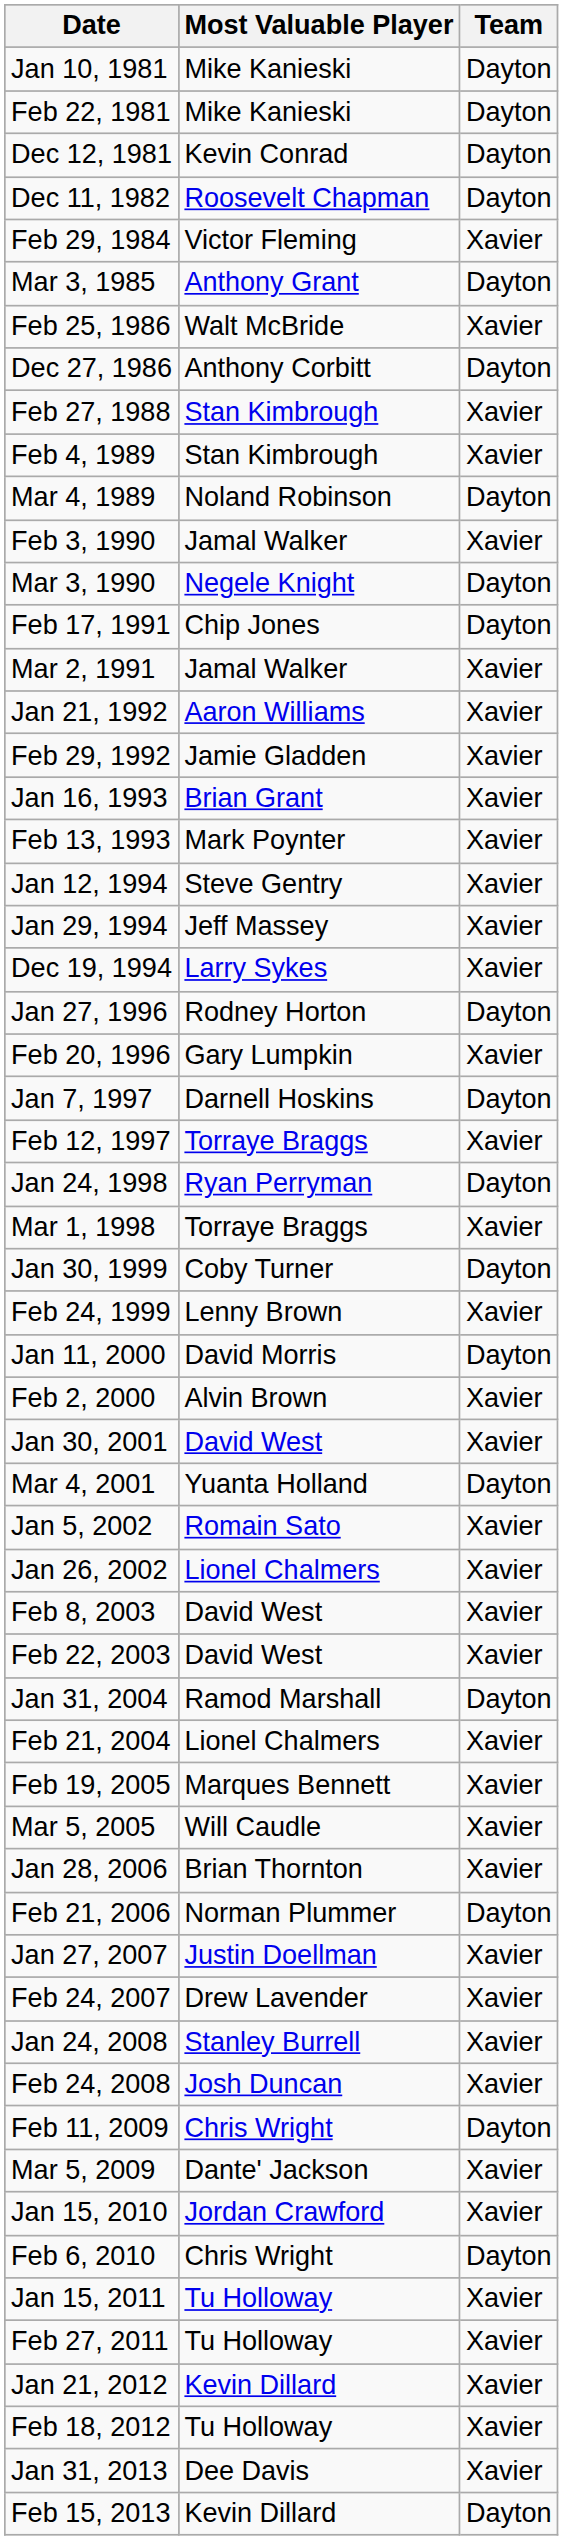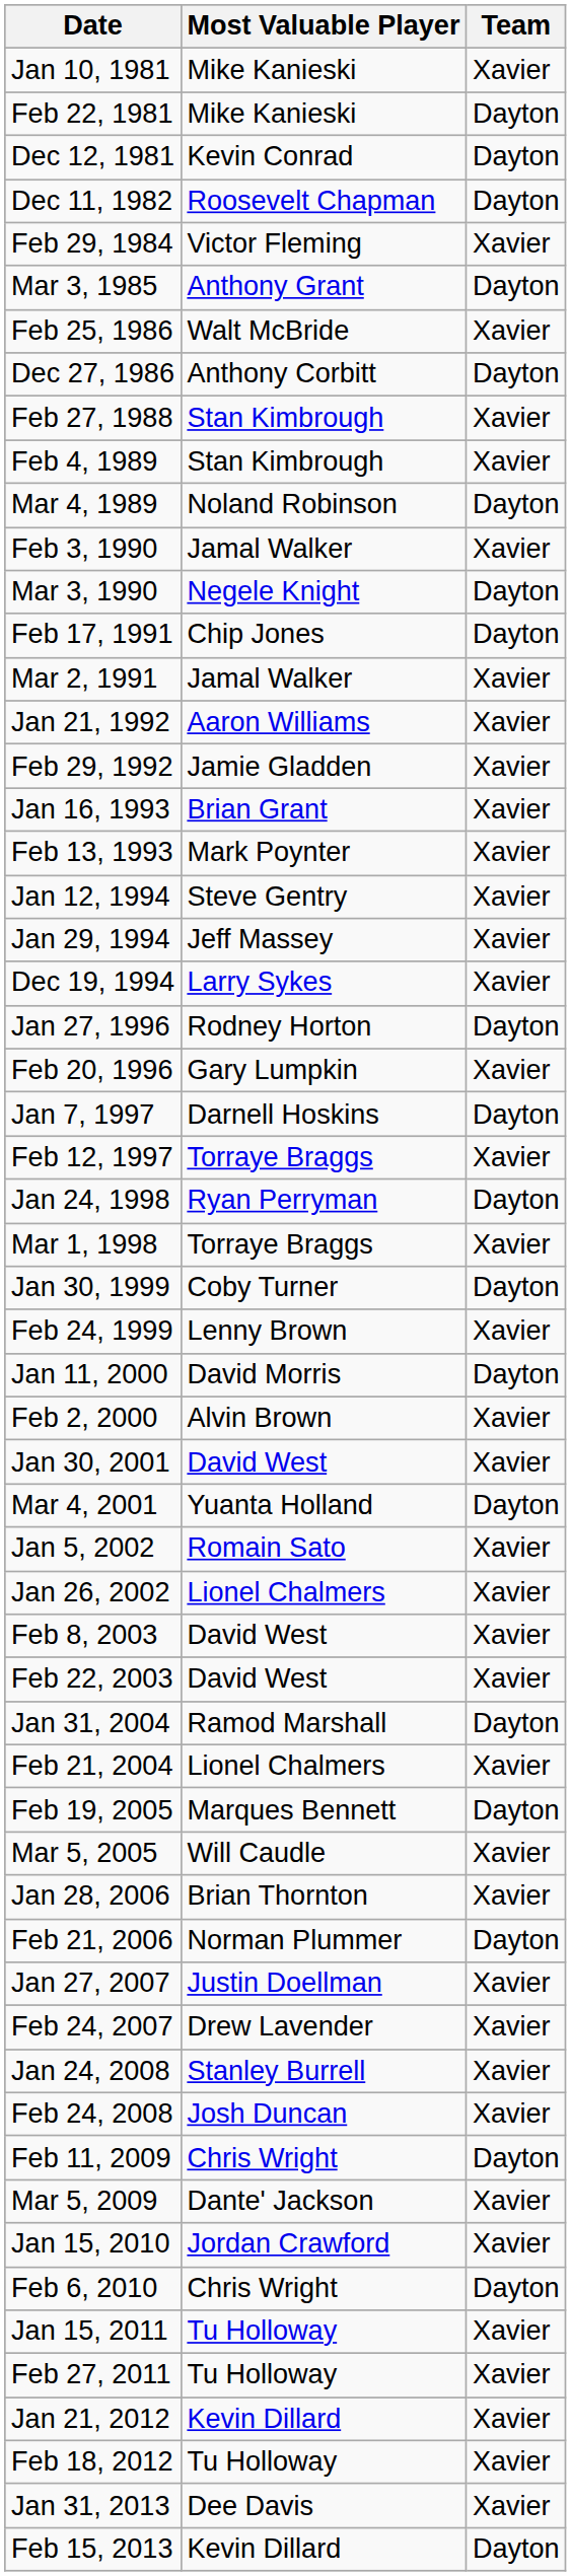 <table class="wikitable">
 <tr>
 <th>Date</th>
 <th>Most Valuable Player</th>
 <th colspan=2>Team</th>
 </tr>
 <tr>
 <td>Jan 10, 1981</td>
 <td>Mike Kanieski</td>
-<td>Dayton</td>
+<td>Xavier</td>
 </tr>
 <tr>
 <td>Feb 22, 1981</td>
 <td>Mike Kanieski</td>
 <td>Dayton</td>
 </tr>
 <tr>
 <td>Dec 12, 1981</td>
 <td>Kevin Conrad</td>
 <td>Dayton</td>
 </tr>
 <tr>
 <td>Dec 11, 1982</td>
 <td><a href='#'>Roosevelt Chapman</a></td>
 <td>Dayton</td>
 </tr>
 <tr>
 <td>Feb 29, 1984</td>
 <td>Victor Fleming</td>
 <td>Xavier</td>
 </tr>
 <tr>
 <td>Mar 3, 1985</td>
 <td><a href='#'>Anthony Grant</a></td>
 <td>Dayton</td>
 </tr>
 <tr>
 <td>Feb 25, 1986</td>
 <td>Walt McBride</td>
 <td>Xavier</td>
 </tr>
 <tr>
 <td>Dec 27, 1986</td>
 <td>Anthony Corbitt</td>
 <td>Dayton</td>
 </tr>
 <tr>
 <td>Feb 27, 1988</td>
 <td><a href='#'>Stan Kimbrough</a></td>
 <td>Xavier</td>
 </tr>
 <tr>
 <td>Feb 4, 1989</td>
 <td>Stan Kimbrough</td>
 <td>Xavier</td>
 </tr>
 <tr>
 <td>Mar 4, 1989</td>
 <td>Noland Robinson</td>
 <td>Dayton</td>
 </tr>
 <tr>
 <td>Feb 3, 1990</td>
 <td>Jamal Walker</td>
 <td>Xavier</td>
 </tr>
 <tr>
 <td>Mar 3, 1990</td>
 <td><a href='#'>Negele Knight</a></td>
 <td>Dayton</td>
 </tr>
 <tr>
 <td>Feb 17, 1991</td>
 <td>Chip Jones</td>
 <td>Dayton</td>
 </tr>
 <tr>
 <td>Mar 2, 1991</td>
 <td>Jamal Walker</td>
 <td>Xavier</td>
 </tr>
 <tr>
 <td>Jan 21, 1992</td>
 <td><a href='#'>Aaron Williams</a></td>
 <td>Xavier</td>
 </tr>
 <tr>
 <td>Feb 29, 1992</td>
 <td>Jamie Gladden</td>
 <td>Xavier</td>
 </tr>
 <tr>
 <td>Jan 16, 1993</td>
 <td><a href='#'>Brian Grant</a></td>
 <td>Xavier</td>
 </tr>
 <tr>
 <td>Feb 13, 1993</td>
 <td>Mark Poynter</td>
 <td>Xavier</td>
 </tr>
 <tr>
 <td>Jan 12, 1994</td>
 <td>Steve Gentry</td>
 <td>Xavier</td>
 </tr>
 <tr>
 <td>Jan 29, 1994</td>
 <td>Jeff Massey</td>
 <td>Xavier</td>
 </tr>
 <tr>
 <td>Dec 19, 1994</td>
 <td><a href='#'>Larry Sykes</a></td>
 <td>Xavier</td>
 </tr>
 <tr>
 <td>Jan 27, 1996</td>
 <td>Rodney Horton</td>
 <td>Dayton</td>
 </tr>
 <tr>
 <td>Feb 20, 1996</td>
 <td>Gary Lumpkin</td>
 <td>Xavier</td>
 </tr>
 <tr>
 <td>Jan 7, 1997</td>
 <td>Darnell Hoskins</td>
 <td>Dayton</td>
 </tr>
 <tr>
 <td>Feb 12, 1997</td>
 <td><a href='#'>Torraye Braggs</a></td>
 <td>Xavier</td>
 </tr>
 <tr>
 <td>Jan 24, 1998</td>
 <td><a href='#'>Ryan Perryman</a></td>
 <td>Dayton</td>
 </tr>
 <tr>
 <td>Mar 1, 1998</td>
 <td>Torraye Braggs</td>
 <td>Xavier</td>
 </tr>
 <tr>
 <td>Jan 30, 1999</td>
 <td>Coby Turner</td>
 <td>Dayton</td>
 </tr>
 <tr>
 <td>Feb 24, 1999</td>
 <td>Lenny Brown</td>
 <td>Xavier</td>
 </tr>
 <tr>
 <td>Jan 11, 2000</td>
 <td>David Morris</td>
 <td>Dayton</td>
 </tr>
 <tr>
 <td>Feb 2, 2000</td>
 <td>Alvin Brown</td>
 <td>Xavier</td>
 </tr>
 <tr>
 <td>Jan 30, 2001</td>
 <td><a href='#'>David West</a></td>
 <td>Xavier</td>
 </tr>
 <tr>
 <td>Mar 4, 2001</td>
 <td>Yuanta Holland</td>
 <td>Dayton</td>
 </tr>
 <tr>
 <td>Jan 5, 2002</td>
 <td><a href='#'>Romain Sato</a></td>
 <td>Xavier</td>
 </tr>
 <tr>
 <td>Jan 26, 2002</td>
 <td><a href='#'>Lionel Chalmers</a></td>
 <td>Xavier</td>
 </tr>
 <tr>
 <td>Feb 8, 2003</td>
 <td>David West</td>
 <td>Xavier</td>
 </tr>
 <tr>
 <td>Feb 22, 2003</td>
 <td>David West</td>
 <td>Xavier</td>
 </tr>
 <tr>
 <td>Jan 31, 2004</td>
 <td>Ramod Marshall</td>
 <td>Dayton</td>
 </tr>
 <tr>
 <td>Feb 21, 2004</td>
 <td>Lionel Chalmers</td>
 <td>Xavier</td>
 </tr>
 <tr>
 <td>Feb 19, 2005</td>
 <td>Marques Bennett</td>
-<td>Xavier</td>
+<td>Dayton</td>
 </tr>
 <tr>
 <td>Mar 5, 2005</td>
 <td>Will Caudle</td>
 <td>Xavier</td>
 </tr>
 <tr>
 <td>Jan 28, 2006</td>
 <td>Brian Thornton</td>
 <td>Xavier</td>
 </tr>
 <tr>
 <td>Feb 21, 2006</td>
 <td>Norman Plummer</td>
 <td>Dayton</td>
 </tr>
 <tr>
 <td>Jan 27, 2007</td>
 <td><a href='#'>Justin Doellman</a></td>
 <td>Xavier</td>
 </tr>
 <tr>
 <td>Feb 24, 2007</td>
 <td>Drew Lavender</td>
 <td>Xavier</td>
 </tr>
 <tr>
 <td>Jan 24, 2008</td>
 <td><a href='#'>Stanley Burrell</a></td>
 <td>Xavier</td>
 </tr>
 <tr>
 <td>Feb 24, 2008</td>
 <td><a href='#'>Josh Duncan</a></td>
 <td>Xavier</td>
 </tr>
 <tr>
 <td>Feb 11, 2009</td>
 <td><a href='#'>Chris Wright</a></td>
 <td>Dayton</td>
 </tr>
 <tr>
 <td>Mar 5, 2009</td>
 <td>Dante' Jackson</td>
 <td>Xavier</td>
 </tr>
 <tr>
 <td>Jan 15, 2010</td>
 <td><a href='#'>Jordan Crawford</a></td>
 <td>Xavier</td>
 </tr>
 <tr>
 <td>Feb 6, 2010</td>
 <td>Chris Wright</td>
 <td>Dayton</td>
 </tr>
 <tr>
 <td>Jan 15, 2011</td>
 <td><a href='#'>Tu Holloway</a></td>
 <td>Xavier</td>
 </tr>
 <tr>
 <td>Feb 27, 2011</td>
 <td>Tu Holloway</td>
 <td>Xavier</td>
 </tr>
 <tr>
 <td>Jan 21, 2012</td>
 <td><a href='#'>Kevin Dillard</a></td>
 <td>Xavier</td>
 </tr>
 <tr>
 <td>Feb 18, 2012</td>
 <td>Tu Holloway</td>
 <td>Xavier</td>
 </tr>
 <tr>
 <td>Jan 31, 2013</td>
 <td>Dee Davis</td>
 <td>Xavier</td>
 </tr>
 <tr>
 <td>Feb 15, 2013</td>
 <td>Kevin Dillard</td>
 <td>Dayton</td>
 </tr>
 </table>
